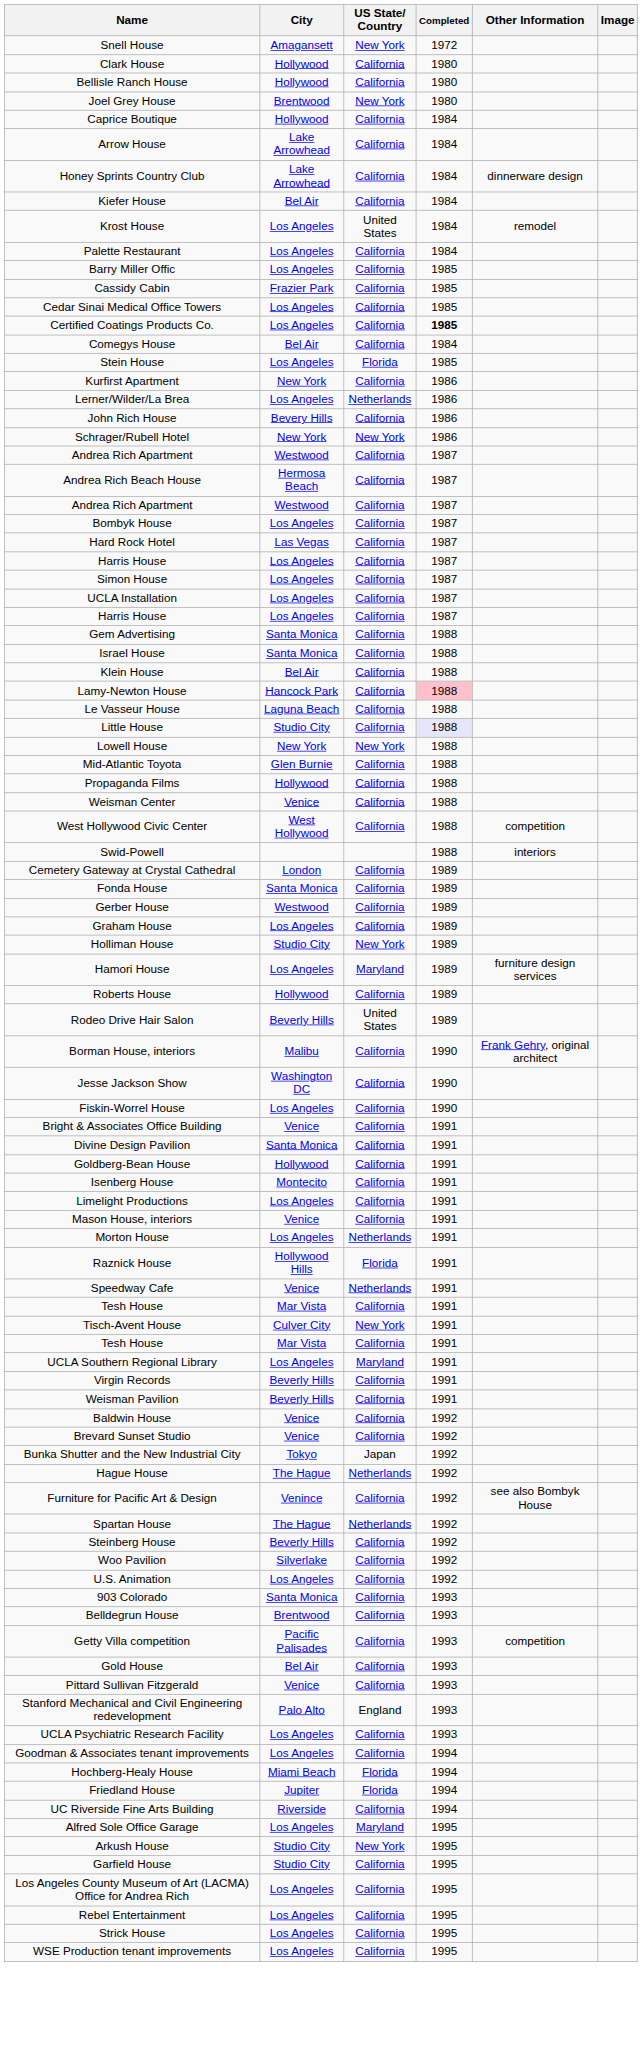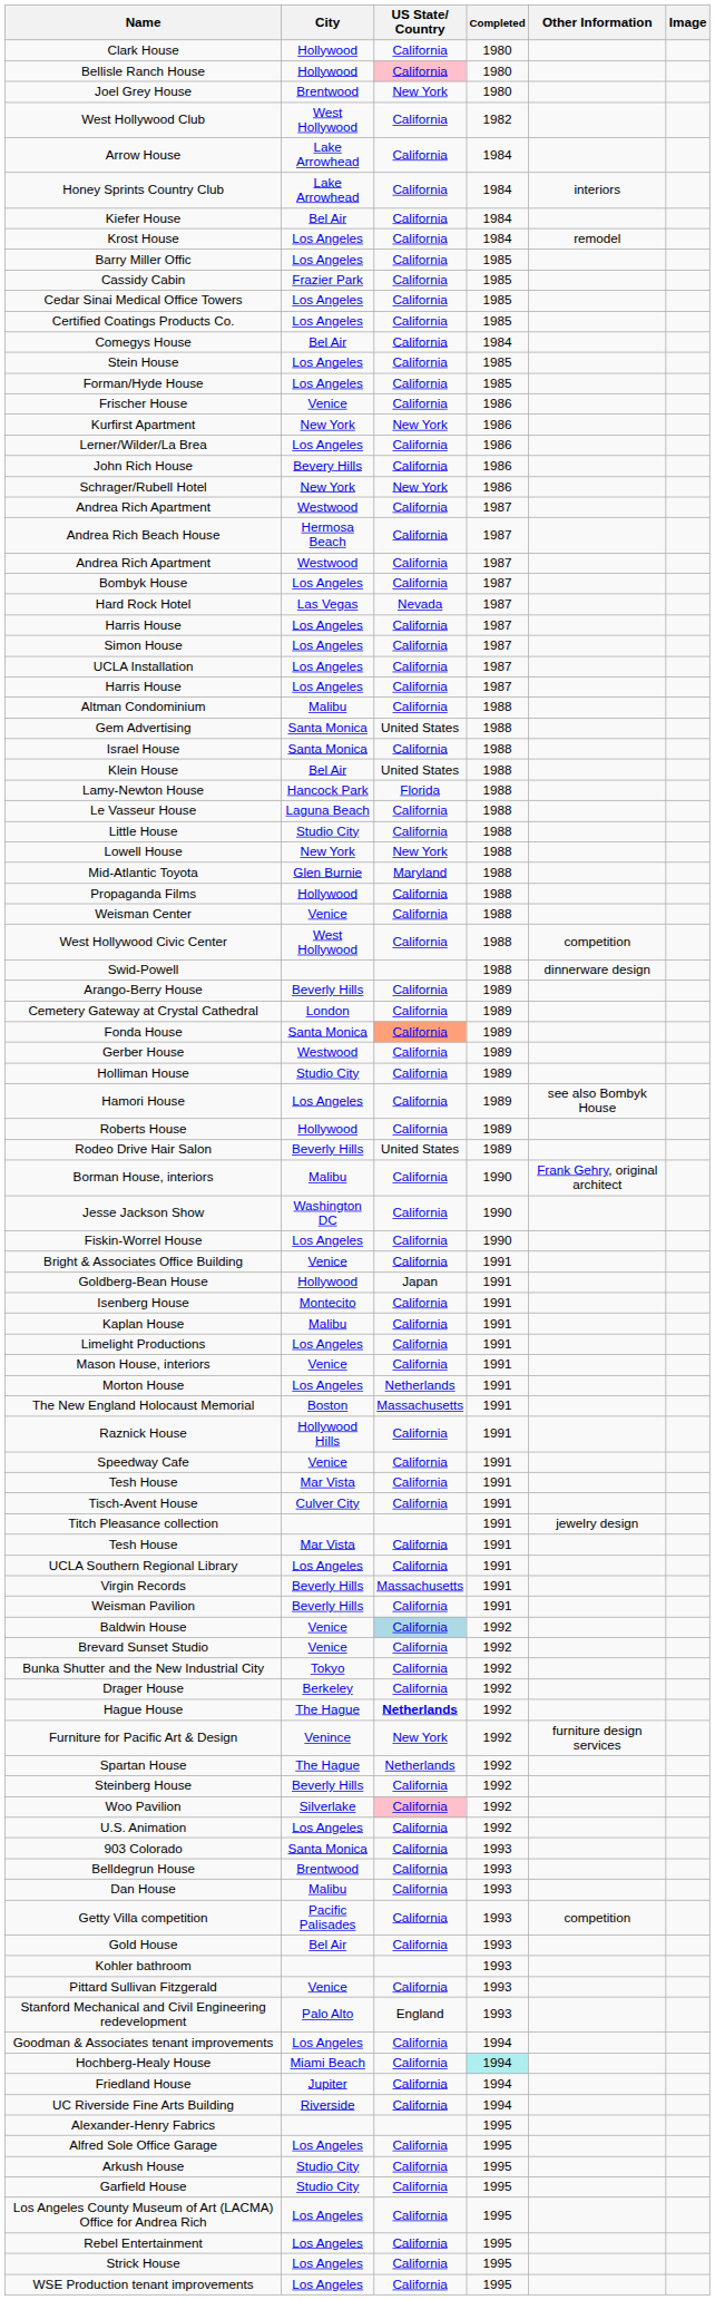 <table class="wikitable sortable" style="text-align: center;">
 <tr>
 <th>Name</th>
 <th>City</th>
 <th>US State/<br>Country</th>
 <th><small>Completed</small></th>
 <th>Other Information</th>
 <th class="unsortable">Image</th>
-</tr>
-<tr>
-<td>Snell House</td>
-<td><a href='#'>Amagansett</a></td>
-<td><a href='#'>New York</a></td>
-<td>1972</td>
-<td></td>
-<td></td>
 </tr>
 <tr>
 <td>Clark House</td>
 <td><a href='#'>Hollywood</a></td>
 <td><a href='#'>California</a></td>
 <td>1980</td>
 <td></td>
 <td></td>
 </tr>
 <tr>
 <td>Bellisle Ranch House</td>
 <td><a href='#'>Hollywood</a></td>
-<td><a href='#'>California</a></td>
+<td style="background: pink;"><a href='#'>California</a></td>
 <td>1980</td>
 <td></td>
 <td></td>
 </tr>
 <tr>
 <td>Joel Grey House</td>
 <td><a href='#'>Brentwood</a></td>
 <td><a href='#'>New York</a></td>
 <td>1980</td>
 <td></td>
 <td></td>
 </tr>
 <tr>
-<td>Caprice Boutique</td>
-<td><a href='#'>Hollywood</a></td>
+<td>West Hollywood Club</td>
+<td><a href='#'>West Hollywood</a></td>
 <td><a href='#'>California</a></td>
-<td>1984</td>
+<td>1982</td>
 <td></td>
 <td></td>
 </tr>
 <tr>
 <td>Arrow House</td>
 <td><a href='#'>Lake Arrowhead</a></td>
 <td><a href='#'>California</a></td>
 <td>1984</td>
 <td></td>
 <td></td>
 </tr>
 <tr>
 <td>Honey Sprints Country Club</td>
 <td><a href='#'>Lake Arrowhead</a></td>
 <td><a href='#'>California</a></td>
 <td>1984</td>
-<td>dinnerware design</td>
+<td>interiors</td>
 <td></td>
 </tr>
 <tr>
 <td>Kiefer House</td>
 <td><a href='#'>Bel Air</a></td>
 <td><a href='#'>California</a></td>
 <td>1984</td>
 <td></td>
 <td></td>
 </tr>
 <tr>
 <td>Krost House</td>
 <td><a href='#'>Los Angeles</a></td>
-<td>United States</td>
+<td><a href='#'>California</a></td>
 <td>1984</td>
 <td>remodel</td>
-<td></td>
-</tr>
-<tr>
-<td>Palette Restaurant</td>
-<td><a href='#'>Los Angeles</a></td>
-<td><a href='#'>California</a></td>
-<td>1984</td>
-<td></td>
 <td></td>
 </tr>
 <tr>
 <td>Barry Miller Offic</td>
 <td><a href='#'>Los Angeles</a></td>
 <td><a href='#'>California</a></td>
 <td>1985</td>
 <td></td>
 <td></td>
 </tr>
 <tr>
 <td>Cassidy Cabin</td>
 <td><a href='#'>Frazier Park</a></td>
 <td><a href='#'>California</a></td>
 <td>1985</td>
 <td></td>
 <td></td>
 </tr>
 <tr>
 <td>Cedar Sinai Medical Office Towers</td>
 <td><a href='#'>Los Angeles</a></td>
 <td><a href='#'>California</a></td>
 <td>1985</td>
 <td></td>
 <td></td>
 </tr>
 <tr>
 <td>Certified Coatings Products Co.</td>
 <td><a href='#'>Los Angeles</a></td>
 <td><a href='#'>California</a></td>
-<td><strong>1985</strong></td>
+<td>1985</td>
 <td></td>
 <td></td>
 </tr>
 <tr>
 <td>Comegys House</td>
 <td><a href='#'>Bel Air</a></td>
 <td><a href='#'>California</a></td>
 <td>1984</td>
 <td></td>
 <td></td>
 </tr>
 <tr>
 <td>Stein House</td>
 <td><a href='#'>Los Angeles</a></td>
-<td><a href='#'>Florida</a></td>
+<td><a href='#'>California</a></td>
 <td>1985</td>
+<td></td>
+<td></td>
+</tr>
+<tr>
+<td>Forman/Hyde House</td>
+<td><a href='#'>Los Angeles</a></td>
+<td><a href='#'>California</a></td>
+<td>1985</td>
+<td></td>
+<td></td>
+</tr>
+<tr>
+<td>Frischer House</td>
+<td><a href='#'>Venice</a></td>
+<td><a href='#'>California</a></td>
+<td>1986</td>
 <td></td>
 <td></td>
 </tr>
 <tr>
 <td>Kurfirst Apartment</td>
 <td><a href='#'>New York</a></td>
-<td><a href='#'>California</a></td>
+<td><a href='#'>New York</a></td>
 <td>1986</td>
 <td></td>
 <td></td>
 </tr>
 <tr>
 <td>Lerner/Wilder/La Brea</td>
 <td><a href='#'>Los Angeles</a></td>
-<td><a href='#'>Netherlands</a></td>
+<td><a href='#'>California</a></td>
 <td>1986</td>
 <td></td>
 <td></td>
 </tr>
 <tr>
 <td>John Rich House</td>
 <td><a href='#'>Bevery Hills</a></td>
 <td><a href='#'>California</a></td>
 <td>1986</td>
 <td></td>
 <td></td>
 </tr>
 <tr>
 <td>Schrager/Rubell Hotel</td>
 <td><a href='#'>New York</a></td>
 <td><a href='#'>New York</a></td>
 <td>1986</td>
 <td></td>
 <td></td>
 </tr>
 <tr>
 <td>Andrea Rich Apartment</td>
 <td><a href='#'>Westwood</a></td>
 <td><a href='#'>California</a></td>
 <td>1987</td>
 <td></td>
 <td></td>
 </tr>
 <tr>
 <td>Andrea Rich Beach House</td>
 <td><a href='#'>Hermosa Beach</a></td>
 <td><a href='#'>California</a></td>
 <td>1987</td>
 <td></td>
 <td></td>
 </tr>
 <tr>
 <td>Andrea Rich Apartment</td>
 <td><a href='#'>Westwood</a></td>
 <td><a href='#'>California</a></td>
 <td>1987</td>
 <td></td>
 <td></td>
 </tr>
 <tr>
 <td>Bombyk House</td>
 <td><a href='#'>Los Angeles</a></td>
 <td><a href='#'>California</a></td>
 <td>1987</td>
 <td></td>
 <td></td>
 </tr>
 <tr>
 <td>Hard Rock Hotel</td>
 <td><a href='#'>Las Vegas</a></td>
-<td><a href='#'>California</a></td>
+<td><a href='#'>Nevada</a></td>
 <td>1987</td>
 <td></td>
 <td></td>
 </tr>
 <tr>
 <td>Harris House</td>
 <td><a href='#'>Los Angeles</a></td>
 <td><a href='#'>California</a></td>
 <td>1987</td>
 <td></td>
 <td></td>
 </tr>
 <tr>
 <td>Simon House</td>
 <td><a href='#'>Los Angeles</a></td>
 <td><a href='#'>California</a></td>
 <td>1987</td>
 <td></td>
 <td></td>
 </tr>
 <tr>
 <td>UCLA Installation</td>
 <td><a href='#'>Los Angeles</a></td>
 <td><a href='#'>California</a></td>
 <td>1987</td>
 <td></td>
 <td></td>
 </tr>
 <tr>
 <td>Harris House</td>
 <td><a href='#'>Los Angeles</a></td>
 <td><a href='#'>California</a></td>
 <td>1987</td>
 <td></td>
 <td></td>
 </tr>
 <tr>
+<td>Altman Condominium</td>
+<td><a href='#'>Malibu</a></td>
+<td><a href='#'>California</a></td>
+<td>1988</td>
+<td></td>
+<td></td>
+</tr>
+<tr>
 <td>Gem Advertising</td>
 <td><a href='#'>Santa Monica</a></td>
-<td><a href='#'>California</a></td>
+<td>United States</td>
 <td>1988</td>
 <td></td>
 <td></td>
 </tr>
 <tr>
 <td>Israel House</td>
 <td><a href='#'>Santa Monica</a></td>
 <td><a href='#'>California</a></td>
 <td>1988</td>
 <td></td>
 <td></td>
 </tr>
 <tr>
 <td>Klein House</td>
 <td><a href='#'>Bel Air</a></td>
-<td><a href='#'>California</a></td>
+<td>United States</td>
 <td>1988</td>
 <td></td>
 <td></td>
 </tr>
 <tr>
 <td>Lamy-Newton House</td>
 <td><a href='#'>Hancock Park</a></td>
-<td><a href='#'>California</a></td>
-<td style="background: pink;">1988</td>
+<td><a href='#'>Florida</a></td>
+<td>1988</td>
 <td></td>
 <td></td>
 </tr>
 <tr>
 <td>Le Vasseur House</td>
 <td><a href='#'>Laguna Beach</a></td>
 <td><a href='#'>California</a></td>
 <td>1988</td>
 <td></td>
 <td></td>
 </tr>
 <tr>
 <td>Little House</td>
 <td><a href='#'>Studio City</a></td>
 <td><a href='#'>California</a></td>
-<td style="background: lavender;">1988</td>
+<td>1988</td>
 <td></td>
 <td></td>
 </tr>
 <tr>
 <td>Lowell House</td>
 <td><a href='#'>New York</a></td>
 <td><a href='#'>New York</a></td>
 <td>1988</td>
 <td></td>
 <td></td>
 </tr>
 <tr>
 <td>Mid-Atlantic Toyota</td>
 <td><a href='#'>Glen Burnie</a></td>
-<td><a href='#'>California</a></td>
+<td><a href='#'>Maryland</a></td>
 <td>1988</td>
 <td></td>
 <td></td>
 </tr>
 <tr>
 <td>Propaganda Films</td>
 <td><a href='#'>Hollywood</a></td>
 <td><a href='#'>California</a></td>
 <td>1988</td>
 <td></td>
 <td></td>
 </tr>
 <tr>
 <td>Weisman Center</td>
 <td><a href='#'>Venice</a></td>
 <td><a href='#'>California</a></td>
 <td>1988</td>
 <td></td>
 <td></td>
 </tr>
 <tr>
 <td>West Hollywood Civic Center</td>
 <td><a href='#'>West Hollywood</a></td>
 <td><a href='#'>California</a></td>
 <td>1988</td>
 <td>competition</td>
 <td></td>
 </tr>
 <tr>
 <td>Swid-Powell</td>
 <td></td>
 <td></td>
 <td>1988</td>
-<td>interiors</td>
+<td>dinnerware design</td>
+<td></td>
+</tr>
+<tr>
+<td>Arango-Berry House</td>
+<td><a href='#'>Beverly Hills</a></td>
+<td><a href='#'>California</a></td>
+<td>1989</td>
+<td></td>
 <td></td>
 </tr>
 <tr>
 <td>Cemetery Gateway at Crystal Cathedral</td>
 <td><a href='#'>London</a></td>
 <td><a href='#'>California</a></td>
 <td>1989</td>
 <td></td>
 <td></td>
 </tr>
 <tr>
 <td>Fonda House</td>
 <td><a href='#'>Santa Monica</a></td>
-<td><a href='#'>California</a></td>
+<td style="background: lightsalmon;"><a href='#'>California</a></td>
 <td>1989</td>
 <td></td>
 <td></td>
 </tr>
 <tr>
 <td>Gerber House</td>
 <td><a href='#'>Westwood</a></td>
 <td><a href='#'>California</a></td>
 <td>1989</td>
 <td></td>
 <td></td>
 </tr>
 <tr>
-<td>Graham House</td>
-<td><a href='#'>Los Angeles</a></td>
-<td><a href='#'>California</a></td>
-<td>1989</td>
-<td></td>
-<td></td>
-</tr>
-<tr>
 <td>Holliman House</td>
 <td><a href='#'>Studio City</a></td>
-<td><a href='#'>New York</a></td>
+<td><a href='#'>California</a></td>
 <td>1989</td>
 <td></td>
 <td></td>
 </tr>
 <tr>
 <td>Hamori House</td>
 <td><a href='#'>Los Angeles</a></td>
-<td><a href='#'>Maryland</a></td>
+<td><a href='#'>California</a></td>
 <td>1989</td>
-<td>furniture design services</td>
+<td>see also Bombyk House</td>
 <td></td>
 </tr>
 <tr>
 <td>Roberts House</td>
 <td><a href='#'>Hollywood</a></td>
 <td><a href='#'>California</a></td>
 <td>1989</td>
 <td></td>
 <td></td>
 </tr>
 <tr>
 <td>Rodeo Drive Hair Salon</td>
 <td><a href='#'>Beverly Hills</a></td>
 <td>United States</td>
 <td>1989</td>
 <td></td>
 <td></td>
 </tr>
 <tr>
 <td>Borman House, interiors</td>
 <td><a href='#'>Malibu</a></td>
 <td><a href='#'>California</a></td>
 <td>1990</td>
 <td><a href='#'>Frank Gehry</a>, original architect</td>
 <td></td>
 </tr>
 <tr>
 <td>Jesse Jackson Show</td>
 <td><a href='#'>Washington DC</a></td>
 <td><a href='#'>California</a></td>
 <td>1990</td>
 <td></td>
 <td></td>
 </tr>
 <tr>
 <td>Fiskin-Worrel House</td>
 <td><a href='#'>Los Angeles</a></td>
 <td><a href='#'>California</a></td>
 <td>1990</td>
 <td></td>
 <td></td>
 </tr>
 <tr>
 <td>Bright & Associates Office Building</td>
 <td><a href='#'>Venice</a></td>
 <td><a href='#'>California</a></td>
 <td>1991</td>
 <td></td>
 <td></td>
 </tr>
 <tr>
-<td>Divine Design Pavilion</td>
-<td><a href='#'>Santa Monica</a></td>
-<td><a href='#'>California</a></td>
-<td>1991</td>
-<td></td>
-<td></td>
-</tr>
-<tr>
 <td>Goldberg-Bean House</td>
 <td><a href='#'>Hollywood</a></td>
-<td><a href='#'>California</a></td>
+<td>Japan</td>
 <td>1991</td>
 <td></td>
 <td></td>
 </tr>
 <tr>
 <td>Isenberg House</td>
 <td><a href='#'>Montecito</a></td>
+<td><a href='#'>California</a></td>
+<td>1991</td>
+<td></td>
+<td></td>
+</tr>
+<tr>
+<td>Kaplan House</td>
+<td><a href='#'>Malibu</a></td>
 <td><a href='#'>California</a></td>
 <td>1991</td>
 <td></td>
 <td></td>
 </tr>
 <tr>
 <td>Limelight Productions</td>
 <td><a href='#'>Los Angeles</a></td>
 <td><a href='#'>California</a></td>
 <td>1991</td>
 <td></td>
 <td></td>
 </tr>
 <tr>
 <td>Mason House, interiors</td>
 <td><a href='#'>Venice</a></td>
 <td><a href='#'>California</a></td>
 <td>1991</td>
 <td></td>
 <td></td>
 </tr>
 <tr>
 <td>Morton House</td>
 <td><a href='#'>Los Angeles</a></td>
 <td><a href='#'>Netherlands</a></td>
 <td>1991</td>
 <td></td>
 <td></td>
 </tr>
 <tr>
+<td>The New England Holocaust Memorial</td>
+<td><a href='#'>Boston</a></td>
+<td><a href='#'>Massachusetts</a></td>
+<td>1991</td>
+<td></td>
+<td></td>
+</tr>
+<tr>
 <td>Raznick House</td>
 <td><a href='#'>Hollywood Hills</a></td>
-<td><a href='#'>Florida</a></td>
+<td><a href='#'>California</a></td>
 <td>1991</td>
 <td></td>
 <td></td>
 </tr>
 <tr>
 <td>Speedway Cafe</td>
 <td><a href='#'>Venice</a></td>
-<td><a href='#'>Netherlands</a></td>
+<td><a href='#'>California</a></td>
 <td>1991</td>
 <td></td>
 <td></td>
 </tr>
 <tr>
 <td>Tesh House</td>
 <td><a href='#'>Mar Vista</a></td>
 <td><a href='#'>California</a></td>
 <td>1991</td>
 <td></td>
 <td></td>
 </tr>
 <tr>
 <td>Tisch-Avent House</td>
 <td><a href='#'>Culver City</a></td>
-<td><a href='#'>New York</a></td>
+<td><a href='#'>California</a></td>
 <td>1991</td>
 <td></td>
+<td></td>
+</tr>
+<tr>
+<td>Titch Pleasance collection</td>
+<td></td>
+<td></td>
+<td>1991</td>
+<td>jewelry design</td>
 <td></td>
 </tr>
 <tr>
 <td>Tesh House</td>
 <td><a href='#'>Mar Vista</a></td>
 <td><a href='#'>California</a></td>
 <td>1991</td>
 <td></td>
 <td></td>
 </tr>
 <tr>
 <td>UCLA Southern Regional Library</td>
 <td><a href='#'>Los Angeles</a></td>
-<td><a href='#'>Maryland</a></td>
+<td><a href='#'>California</a></td>
 <td>1991</td>
 <td></td>
 <td></td>
 </tr>
 <tr>
 <td>Virgin Records</td>
 <td><a href='#'>Beverly Hills</a></td>
-<td><a href='#'>California</a></td>
+<td><a href='#'>Massachusetts</a></td>
 <td>1991</td>
 <td></td>
 <td></td>
 </tr>
 <tr>
 <td>Weisman Pavilion</td>
 <td><a href='#'>Beverly Hills</a></td>
 <td><a href='#'>California</a></td>
 <td>1991</td>
 <td></td>
 <td></td>
 </tr>
 <tr>
 <td>Baldwin House</td>
 <td><a href='#'>Venice</a></td>
-<td><a href='#'>California</a></td>
+<td style="background: lightblue;"><a href='#'>California</a></td>
 <td>1992</td>
 <td></td>
 <td></td>
 </tr>
 <tr>
 <td>Brevard Sunset Studio</td>
 <td><a href='#'>Venice</a></td>
 <td><a href='#'>California</a></td>
 <td>1992</td>
 <td></td>
 <td></td>
 </tr>
 <tr>
 <td>Bunka Shutter and the New Industrial City</td>
 <td><a href='#'>Tokyo</a></td>
-<td>Japan</td>
+<td><a href='#'>California</a></td>
+<td>1992</td>
+<td></td>
+<td></td>
+</tr>
+<tr>
+<td>Drager House</td>
+<td><a href='#'>Berkeley</a></td>
+<td><a href='#'>California</a></td>
 <td>1992</td>
 <td></td>
 <td></td>
 </tr>
 <tr>
 <td>Hague House</td>
 <td><a href='#'>The Hague</a></td>
-<td><a href='#'>Netherlands</a></td>
+<td><strong><a href='#'>Netherlands</a></strong></td>
 <td>1992</td>
 <td></td>
 <td></td>
 </tr>
 <tr>
 <td>Furniture for Pacific Art & Design</td>
 <td><a href='#'>Venince</a></td>
-<td><a href='#'>California</a></td>
+<td><a href='#'>New York</a></td>
 <td>1992</td>
-<td>see also Bombyk House</td>
+<td>furniture design services</td>
 <td></td>
 </tr>
 <tr>
 <td>Spartan House</td>
 <td><a href='#'>The Hague</a></td>
 <td><a href='#'>Netherlands</a></td>
 <td>1992</td>
 <td></td>
 <td></td>
 </tr>
 <tr>
 <td>Steinberg House</td>
 <td><a href='#'>Beverly Hills</a></td>
 <td><a href='#'>California</a></td>
 <td>1992</td>
 <td></td>
 <td></td>
 </tr>
 <tr>
 <td>Woo Pavilion</td>
 <td><a href='#'>Silverlake</a></td>
-<td><a href='#'>California</a></td>
+<td style="background: pink;"><a href='#'>California</a></td>
 <td>1992</td>
 <td></td>
 <td></td>
 </tr>
 <tr>
 <td>U.S. Animation</td>
 <td><a href='#'>Los Angeles</a></td>
 <td><a href='#'>California</a></td>
 <td>1992</td>
 <td></td>
 <td></td>
 </tr>
 <tr>
 <td>903 Colorado</td>
 <td><a href='#'>Santa Monica</a></td>
 <td><a href='#'>California</a></td>
 <td>1993</td>
 <td></td>
 <td></td>
 </tr>
 <tr>
 <td>Belldegrun House</td>
 <td><a href='#'>Brentwood</a></td>
 <td><a href='#'>California</a></td>
 <td>1993</td>
 <td></td>
 <td></td>
 </tr>
 <tr>
+<td>Dan House</td>
+<td><a href='#'>Malibu</a></td>
+<td><a href='#'>California</a></td>
+<td>1993</td>
+<td></td>
+<td></td>
+</tr>
+<tr>
 <td>Getty Villa competition</td>
 <td><a href='#'>Pacific Palisades</a></td>
 <td><a href='#'>California</a></td>
 <td>1993</td>
 <td>competition</td>
 <td></td>
 </tr>
 <tr>
 <td>Gold House</td>
 <td><a href='#'>Bel Air</a></td>
 <td><a href='#'>California</a></td>
+<td>1993</td>
+<td></td>
+<td></td>
+</tr>
+<tr>
+<td>Kohler bathroom</td>
+<td></td>
+<td></td>
 <td>1993</td>
 <td></td>
 <td></td>
 </tr>
 <tr>
 <td>Pittard Sullivan Fitzgerald</td>
 <td><a href='#'>Venice</a></td>
 <td><a href='#'>California</a></td>
 <td>1993</td>
 <td></td>
 <td></td>
 </tr>
 <tr>
 <td>Stanford Mechanical and Civil Engineering redevelopment</td>
 <td><a href='#'>Palo Alto</a></td>
 <td>England</td>
 <td>1993</td>
 <td></td>
 <td></td>
 </tr>
 <tr>
-<td>UCLA Psychiatric Research Facility</td>
-<td><a href='#'>Los Angeles</a></td>
-<td><a href='#'>California</a></td>
-<td>1993</td>
-<td></td>
-<td></td>
-</tr>
-<tr>
 <td>Goodman & Associates tenant improvements</td>
 <td><a href='#'>Los Angeles</a></td>
 <td><a href='#'>California</a></td>
 <td>1994</td>
 <td></td>
 <td></td>
 </tr>
 <tr>
 <td>Hochberg-Healy House</td>
 <td><a href='#'>Miami Beach</a></td>
-<td><a href='#'>Florida</a></td>
-<td>1994</td>
+<td><a href='#'>California</a></td>
+<td style="background: paleturquoise;">1994</td>
 <td></td>
 <td></td>
 </tr>
 <tr>
 <td>Friedland House</td>
 <td><a href='#'>Jupiter</a></td>
-<td><a href='#'>Florida</a></td>
+<td><a href='#'>California</a></td>
 <td>1994</td>
 <td></td>
 <td></td>
 </tr>
 <tr>
 <td>UC Riverside Fine Arts Building</td>
 <td><a href='#'>Riverside</a></td>
 <td><a href='#'>California</a></td>
 <td>1994</td>
 <td></td>
 <td></td>
 </tr>
 <tr>
+<td>Alexander-Henry Fabrics</td>
+<td></td>
+<td></td>
+<td>1995</td>
+<td></td>
+<td></td>
+</tr>
+<tr>
 <td>Alfred Sole Office Garage</td>
 <td><a href='#'>Los Angeles</a></td>
-<td><a href='#'>Maryland</a></td>
+<td><a href='#'>California</a></td>
 <td>1995</td>
 <td></td>
 <td></td>
 </tr>
 <tr>
 <td>Arkush House</td>
 <td><a href='#'>Studio City</a></td>
-<td><a href='#'>New York</a></td>
+<td><a href='#'>California</a></td>
 <td>1995</td>
 <td></td>
 <td></td>
 </tr>
 <tr>
 <td>Garfield House</td>
 <td><a href='#'>Studio City</a></td>
 <td><a href='#'>California</a></td>
 <td>1995</td>
 <td></td>
 <td></td>
 </tr>
 <tr>
 <td>Los Angeles County Museum of Art (LACMA) Office for Andrea Rich</td>
 <td><a href='#'>Los Angeles</a></td>
 <td><a href='#'>California</a></td>
 <td>1995</td>
 <td></td>
 <td></td>
 </tr>
 <tr>
 <td>Rebel Entertainment</td>
 <td><a href='#'>Los Angeles</a></td>
 <td><a href='#'>California</a></td>
 <td>1995</td>
 <td></td>
 <td></td>
 </tr>
 <tr>
 <td>Strick House</td>
 <td><a href='#'>Los Angeles</a></td>
 <td><a href='#'>California</a></td>
 <td>1995</td>
 <td></td>
 <td></td>
 </tr>
 <tr>
 <td>WSE Production tenant improvements</td>
 <td><a href='#'>Los Angeles</a></td>
 <td><a href='#'>California</a></td>
 <td>1995</td>
 <td></td>
 <td></td>
 </tr>
 </table>
